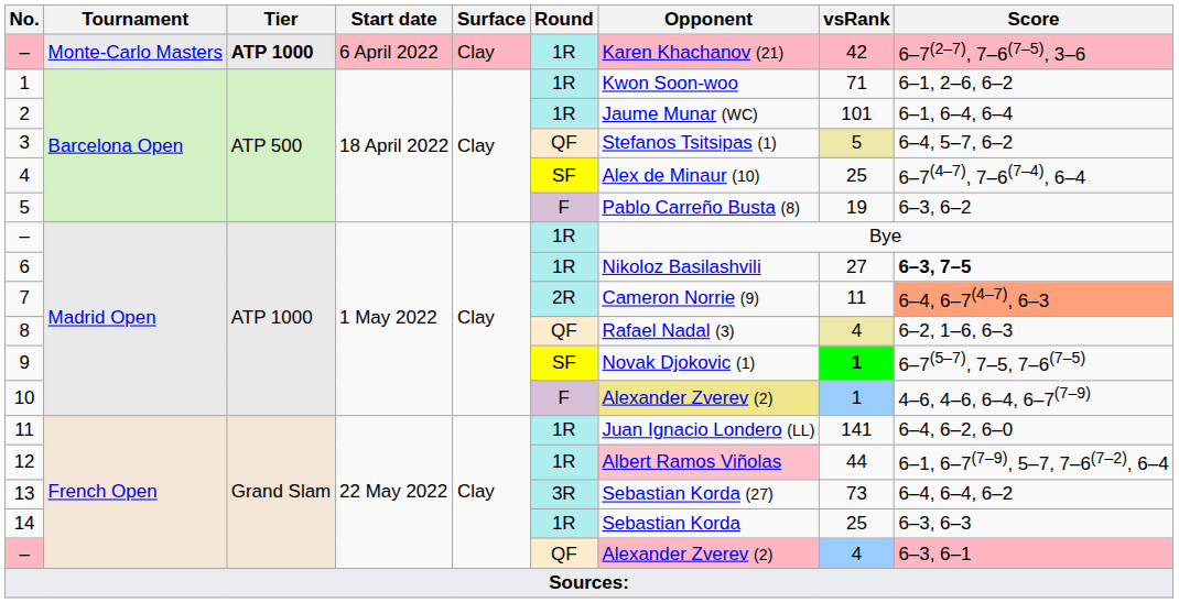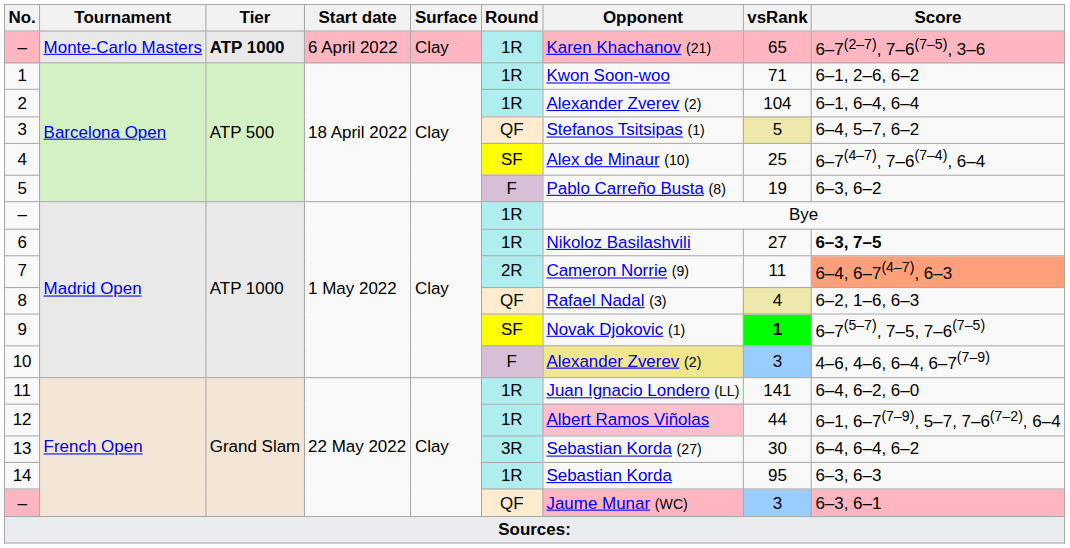 <table class="wikitable sortable">
 <tr>
 <th scope="col">No.</th>
 <th scope="col">Tournament</th>
 <th scope="col">Tier</th>
 <th scope="col">Start date</th>
 <th scope="col">Surface</th>
 <th scope="col">Round</th>
 <th scope="col">Opponent</th>
 <th scope="col">vsRank</th>
 <th scope="col" class="unsortable">Score</th>
 </tr>
 <tr bgcolor=lightpink>
 <td align=center>–</td>
 <td bgcolor=E9E9E9><a href='#'>Monte-Carlo Masters</a></td>
 <td bgcolor=E9E9E9><strong>ATP 1000</strong></td>
 <td>6 April 2022</td>
 <td>Clay</td>
 <td align=center style="background:#afeeee;">1R</td>
 <td> <a href='#'>Karen Khachanov</a> <small>(21)</small></td>
-<td align=center>42</td>
+<td align=center>65</td>
 <td>6–7<sup>(2–7)</sup>, 7–6<sup>(7–5)</sup>, 3–6</td>
 </tr>
 <tr>
 <td align=center>1</td>
 <td rowspan="5" bgcolor=D4F1C5><a href='#'>Barcelona Open</a></td>
 <td rowspan="5" bgcolor=D4F1C5>ATP 500</td>
 <td rowspan="5">18 April 2022</td>
 <td rowspan="5">Clay</td>
 <td align=center style="background:#afeeee;">1R</td>
 <td> <a href='#'>Kwon Soon-woo</a></td>
 <td align=center>71</td>
 <td>6–1, 2–6, 6–2</td>
 </tr>
 <tr>
 <td align=center>2</td>
 <td align=center style="background:#afeeee;">1R</td>
-<td> <a href='#'>Jaume Munar</a> <small>(WC)</small></td>
-<td align=center>101</td>
+<td> <a href='#'>Alexander Zverev</a> <small>(2)</small></td>
+<td align=center>104</td>
 <td>6–1, 6–4, 6–4</td>
 </tr>
 <tr>
 <td align=center>3</td>
 <td align=center style="background:#ffebcd;">QF</td>
 <td> <a href='#'>Stefanos Tsitsipas</a> <small>(1)</small></td>
 <td bgcolor=eee8aa align=center>5</td>
 <td>6–4, 5–7, 6–2</td>
 </tr>
 <tr>
 <td align=center>4</td>
 <td align=center style="background:yellow;">SF</td>
 <td> <a href='#'>Alex de Minaur</a> <small>(10)</small></td>
 <td align=center>25</td>
 <td>6–7<sup>(4–7)</sup>, 7–6<sup>(7–4)</sup>, 6–4</td>
 </tr>
 <tr>
 <td align=center>5</td>
 <td align=center style="background:thistle;">F</td>
 <td> <a href='#'>Pablo Carreño Busta</a> <small>(8)</small></td>
 <td align=center>19</td>
 <td>6–3, 6–2</td>
 </tr>
 <tr>
 <td align=center>–</td>
 <td rowspan="6" bgcolor=E9E9E9><a href='#'>Madrid Open</a></td>
 <td rowspan="6" bgcolor=E9E9E9>ATP 1000</td>
 <td rowspan="6">1 May 2022</td>
 <td rowspan="6">Clay</td>
 <td align=center style="background:#afeeee;">1R</td>
 <td colspan="3" align=center>Bye</td>
 </tr>
 <tr>
 <td align=center>6</td>
 <td align=center style="background:#afeeee;">1R</td>
 <td> <a href='#'>Nikoloz Basilashvili</a></td>
 <td align=center>27</td>
 <td><strong>6–3, 7–5</strong></td>
 </tr>
 <tr>
 <td align=center>7</td>
 <td align=center style="background:#afeeee;">2R</td>
 <td> <a href='#'>Cameron Norrie</a> <small>(9)</small></td>
 <td align=center>11</td>
 <td style="background: lightsalmon;">6–4, 6–7<sup>(4–7)</sup>, 6–3</td>
 </tr>
 <tr>
 <td align=center>8</td>
 <td align=center style="background:#ffebcd;">QF</td>
 <td> <a href='#'>Rafael Nadal</a> <small>(3)</small></td>
 <td bgcolor=eee8aa align=center>4</td>
 <td>6–2, 1–6, 6–3</td>
 </tr>
 <tr>
 <td align=center>9</td>
 <td align=center style="background:yellow;">SF</td>
 <td> <a href='#'>Novak Djokovic</a> <small>(1)</small></td>
 <td align=center bgcolor=lime><strong>1</strong></td>
 <td>6–7<sup>(5–7)</sup>, 7–5, 7–6<sup>(7–5)</sup></td>
 </tr>
 <tr>
 <td align=center>10</td>
 <td align=center style="background:thistle;">F</td>
 <td style="background: khaki;"> <a href='#'>Alexander Zverev</a> <small>(2)</small></td>
-<td align=center bgcolor=99ccff>1</td>
+<td align=center bgcolor=99ccff>3</td>
 <td>4–6, 4–6, 6–4, 6–7<sup>(7–9)</sup></td>
 </tr>
 <tr>
 <td align=center>11</td>
 <td rowspan="5" bgcolor="f3e6d7"><a href='#'>French Open</a></td>
 <td rowspan="5" bgcolor="f3e6d7">Grand Slam</td>
 <td rowspan="5">22 May 2022</td>
 <td rowspan="5">Clay</td>
 <td align=center style="background:#afeeee;">1R</td>
 <td> <a href='#'>Juan Ignacio Londero</a> <small>(LL)</small></td>
 <td align=center>141</td>
 <td>6–4, 6–2, 6–0</td>
 </tr>
 <tr>
 <td align=center>12</td>
 <td align=center style="background:#afeeee;">1R</td>
 <td style="background: pink;"> <a href='#'>Albert Ramos Viñolas</a></td>
 <td align=center>44</td>
 <td>6–1, 6–7<sup>(7–9)</sup>, 5–7, 7–6<sup>(7–2)</sup>, 6–4</td>
 </tr>
 <tr>
 <td align=center>13</td>
 <td align=center style="background:#afeeee;">3R</td>
 <td> <a href='#'>Sebastian Korda</a> <small>(27)</small></td>
-<td align=center>73</td>
+<td align=center>30</td>
 <td>6–4, 6–4, 6–2</td>
 </tr>
 <tr>
 <td align=center>14</td>
 <td align=center style="background:#afeeee;">1R</td>
 <td> <a href='#'>Sebastian Korda</a></td>
-<td align=center>25</td>
+<td align=center>95</td>
 <td>6–3, 6–3</td>
 </tr>
 <tr bgcolor=lightpink>
 <td align=center>–</td>
 <td align=center style="background:#ffebcd;">QF</td>
-<td> <a href='#'>Alexander Zverev</a> <small>(2)</small></td>
-<td align=center bgcolor=99ccff>4</td>
+<td> <a href='#'>Jaume Munar</a> <small>(WC)</small></td>
+<td align=center bgcolor=99ccff>3</td>
 <td>6–3, 6–1</td>
 </tr>
 <tr>
 <td colspan="9" style="background-color:#EAECF0;text-align:center"><strong>Sources:</strong></td>
 </tr>
 </table>
